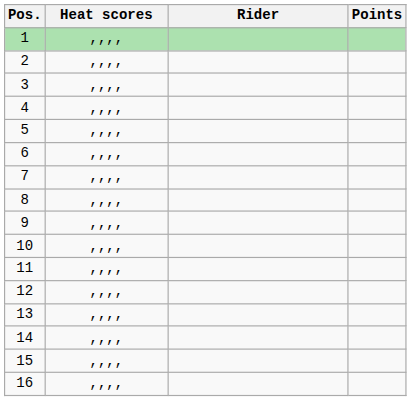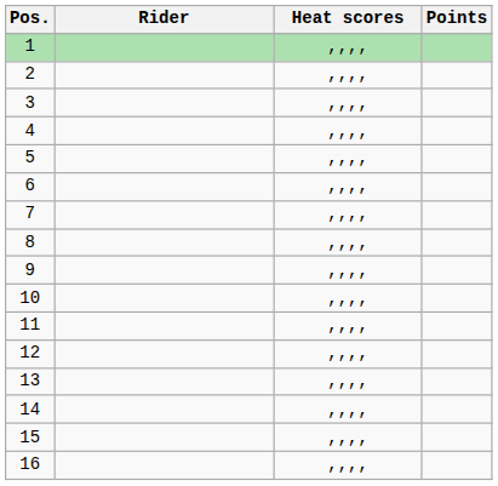 <table class=wikitable style="font-size:93%;">
 <tr>
 <th width=25px>Pos.</th>
+<th width=150px>Rider</th>
 <th width=100px>Heat scores</th>
-<th width=150px>Rider</th>
 <th width=40px>Points</th>
 </tr>
 <tr align=center  style="background:#ACE1AF;">
 <td>1</td>
+<td align=left><a href='#'></a></td>
 <td>,,,,</td>
-<td align=left><a href='#'></a></td>
 <td></td>
 </tr>
 <tr align=center>
 <td>2</td>
+<td align=left><a href='#'></a></td>
 <td>,,,,</td>
-<td align=left><a href='#'></a></td>
 <td></td>
 </tr>
 <tr align=center>
 <td>3</td>
+<td align=left><a href='#'></a></td>
 <td>,,,,</td>
-<td align=left><a href='#'></a></td>
 <td></td>
 </tr>
 <tr align=center>
 <td>4</td>
+<td align=left><a href='#'></a></td>
 <td>,,,,</td>
-<td align=left><a href='#'></a></td>
 <td></td>
 </tr>
 <tr align=center>
 <td>5</td>
+<td align=left><a href='#'></a></td>
 <td>,,,,</td>
-<td align=left><a href='#'></a></td>
 <td></td>
 </tr>
 <tr align=center>
 <td>6</td>
+<td align=left><a href='#'></a></td>
 <td>,,,,</td>
-<td align=left><a href='#'></a></td>
 <td></td>
 </tr>
 <tr align=center>
 <td>7</td>
+<td align=left><a href='#'></a></td>
 <td>,,,,</td>
-<td align=left><a href='#'></a></td>
 <td></td>
 </tr>
 <tr align=center>
 <td>8</td>
+<td align=left><a href='#'></a></td>
 <td>,,,,</td>
-<td align=left><a href='#'></a></td>
 <td></td>
 </tr>
 <tr align=center>
 <td>9</td>
+<td align=left><a href='#'></a></td>
 <td>,,,,</td>
-<td align=left><a href='#'></a></td>
 <td></td>
 </tr>
 <tr align=center>
 <td>10</td>
+<td align=left><a href='#'></a></td>
 <td>,,,,</td>
-<td align=left><a href='#'></a></td>
 <td></td>
 </tr>
 <tr align=center>
 <td>11</td>
+<td align=left><a href='#'></a></td>
 <td>,,,,</td>
-<td align=left><a href='#'></a></td>
 <td></td>
 </tr>
 <tr align=center>
 <td>12</td>
+<td align=left><a href='#'></a></td>
 <td>,,,,</td>
-<td align=left><a href='#'></a></td>
 <td></td>
 </tr>
 <tr align=center>
 <td>13</td>
+<td align=left><a href='#'></a></td>
 <td>,,,,</td>
-<td align=left><a href='#'></a></td>
 <td></td>
 </tr>
 <tr align=center>
 <td>14</td>
+<td align=left><a href='#'></a></td>
 <td>,,,,</td>
-<td align=left><a href='#'></a></td>
 <td></td>
 </tr>
 <tr align=center>
 <td>15</td>
+<td align=left><a href='#'></a></td>
 <td>,,,,</td>
-<td align=left><a href='#'></a></td>
 <td></td>
 </tr>
 <tr align=center>
 <td>16</td>
+<td align=left><a href='#'></a></td>
 <td>,,,,</td>
-<td align=left><a href='#'></a></td>
 <td></td>
 </tr>
 </table>
